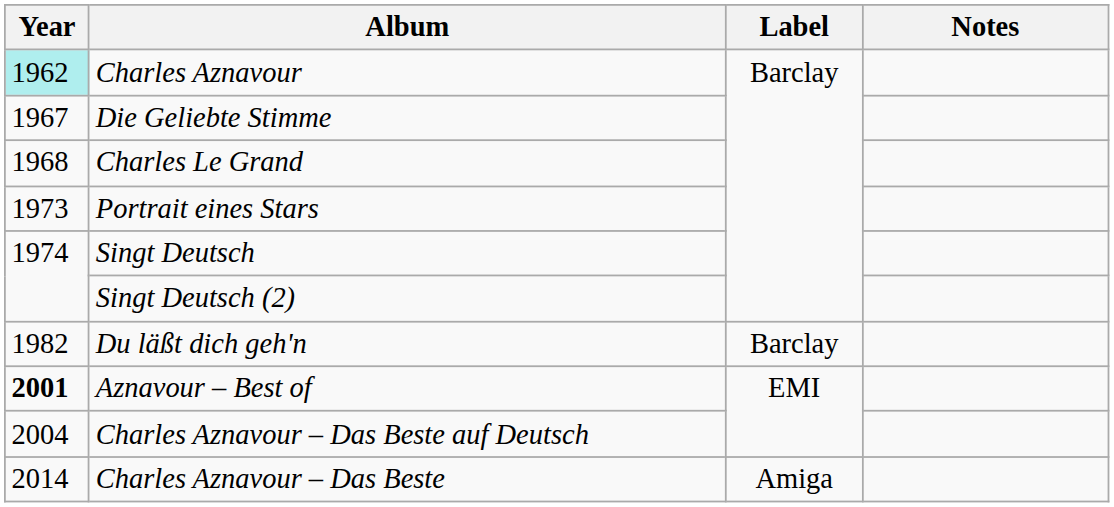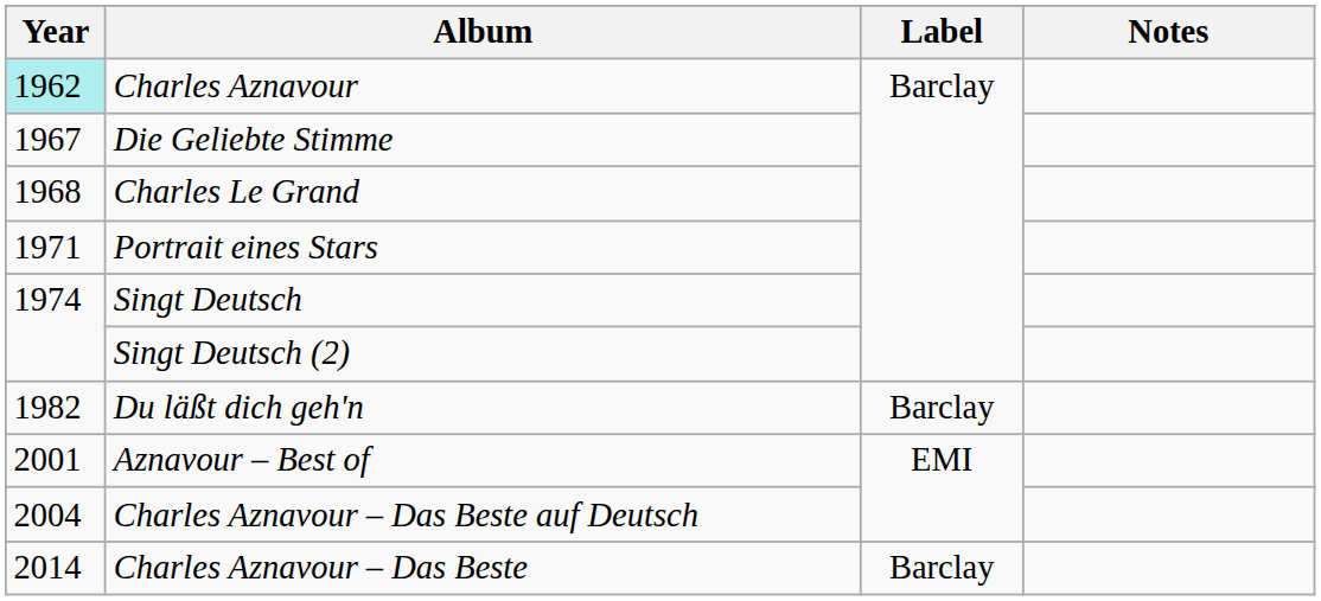 <table class="wikitable">
 <tr>
 <th align="left" valign="top" width="40">Year</th>
 <th align="left" valign="top" width="350">Album</th>
 <th align="center" valign="top" width="70">Label</th>
 <th align="left" valign="top" width="130">Notes</th>
 </tr>
 <tr>
 <td align="left" valign="top" style="background: paleturquoise;">1962</td>
 <td align="left" valign="top"><em>Charles Aznavour</em></td>
 <td rowspan="6" align="center" valign="top">Barclay</td>
 <td align="center" valign="top"></td>
 </tr>
 <tr>
 <td align="left" valign="top">1967</td>
 <td align="left" valign="top"><em>Die Geliebte Stimme</em></td>
 <td align="center" valign="top"></td>
 </tr>
 <tr>
 <td align="left" valign="top">1968</td>
 <td align="left" valign="top"><em>Charles Le Grand</em></td>
 <td align="center" valign="top"></td>
 </tr>
 <tr>
-<td align="left" valign="top">1973</td>
+<td align="left" valign="top">1971</td>
 <td align="left" valign="top"><em>Portrait eines Stars</em></td>
 <td align="center" valign="top"></td>
 </tr>
 <tr>
 <td rowspan="2" align="left" valign="top">1974</td>
 <td align="left" valign="top"><em>Singt Deutsch</em></td>
 <td align="center" valign="top"></td>
 </tr>
 <tr>
 <td align="left" valign="top"><em>Singt Deutsch (2)</em></td>
 <td align="center" valign="top"></td>
 </tr>
 <tr>
 <td align="left" valign="top">1982</td>
 <td align="left" valign="top"><em>Du läßt dich geh'n</em></td>
 <td align="center" valign="top">Barclay</td>
 <td align="center" valign="top"></td>
 </tr>
 <tr>
-<td align="left" valign="top"><strong>2001</strong></td>
+<td align="left" valign="top">2001</td>
 <td align="left" valign="top"><em>Aznavour – Best of</em></td>
 <td rowspan="2" align="center" valign="top">EMI</td>
 <td align="center" valign="top"></td>
 </tr>
 <tr>
 <td align="left" valign="top">2004</td>
 <td align="left" valign="top"><em>Charles Aznavour – Das Beste auf Deutsch</em></td>
 <td align="center" valign="top"></td>
 </tr>
 <tr>
 <td align="left" valign="top">2014</td>
 <td align="left" valign="top"><em>Charles Aznavour – Das Beste</em></td>
-<td align="center" valign="top">Amiga</td>
+<td align="center" valign="top">Barclay</td>
 <td align="center" valign="top"></td>
 </tr>
 </table>
